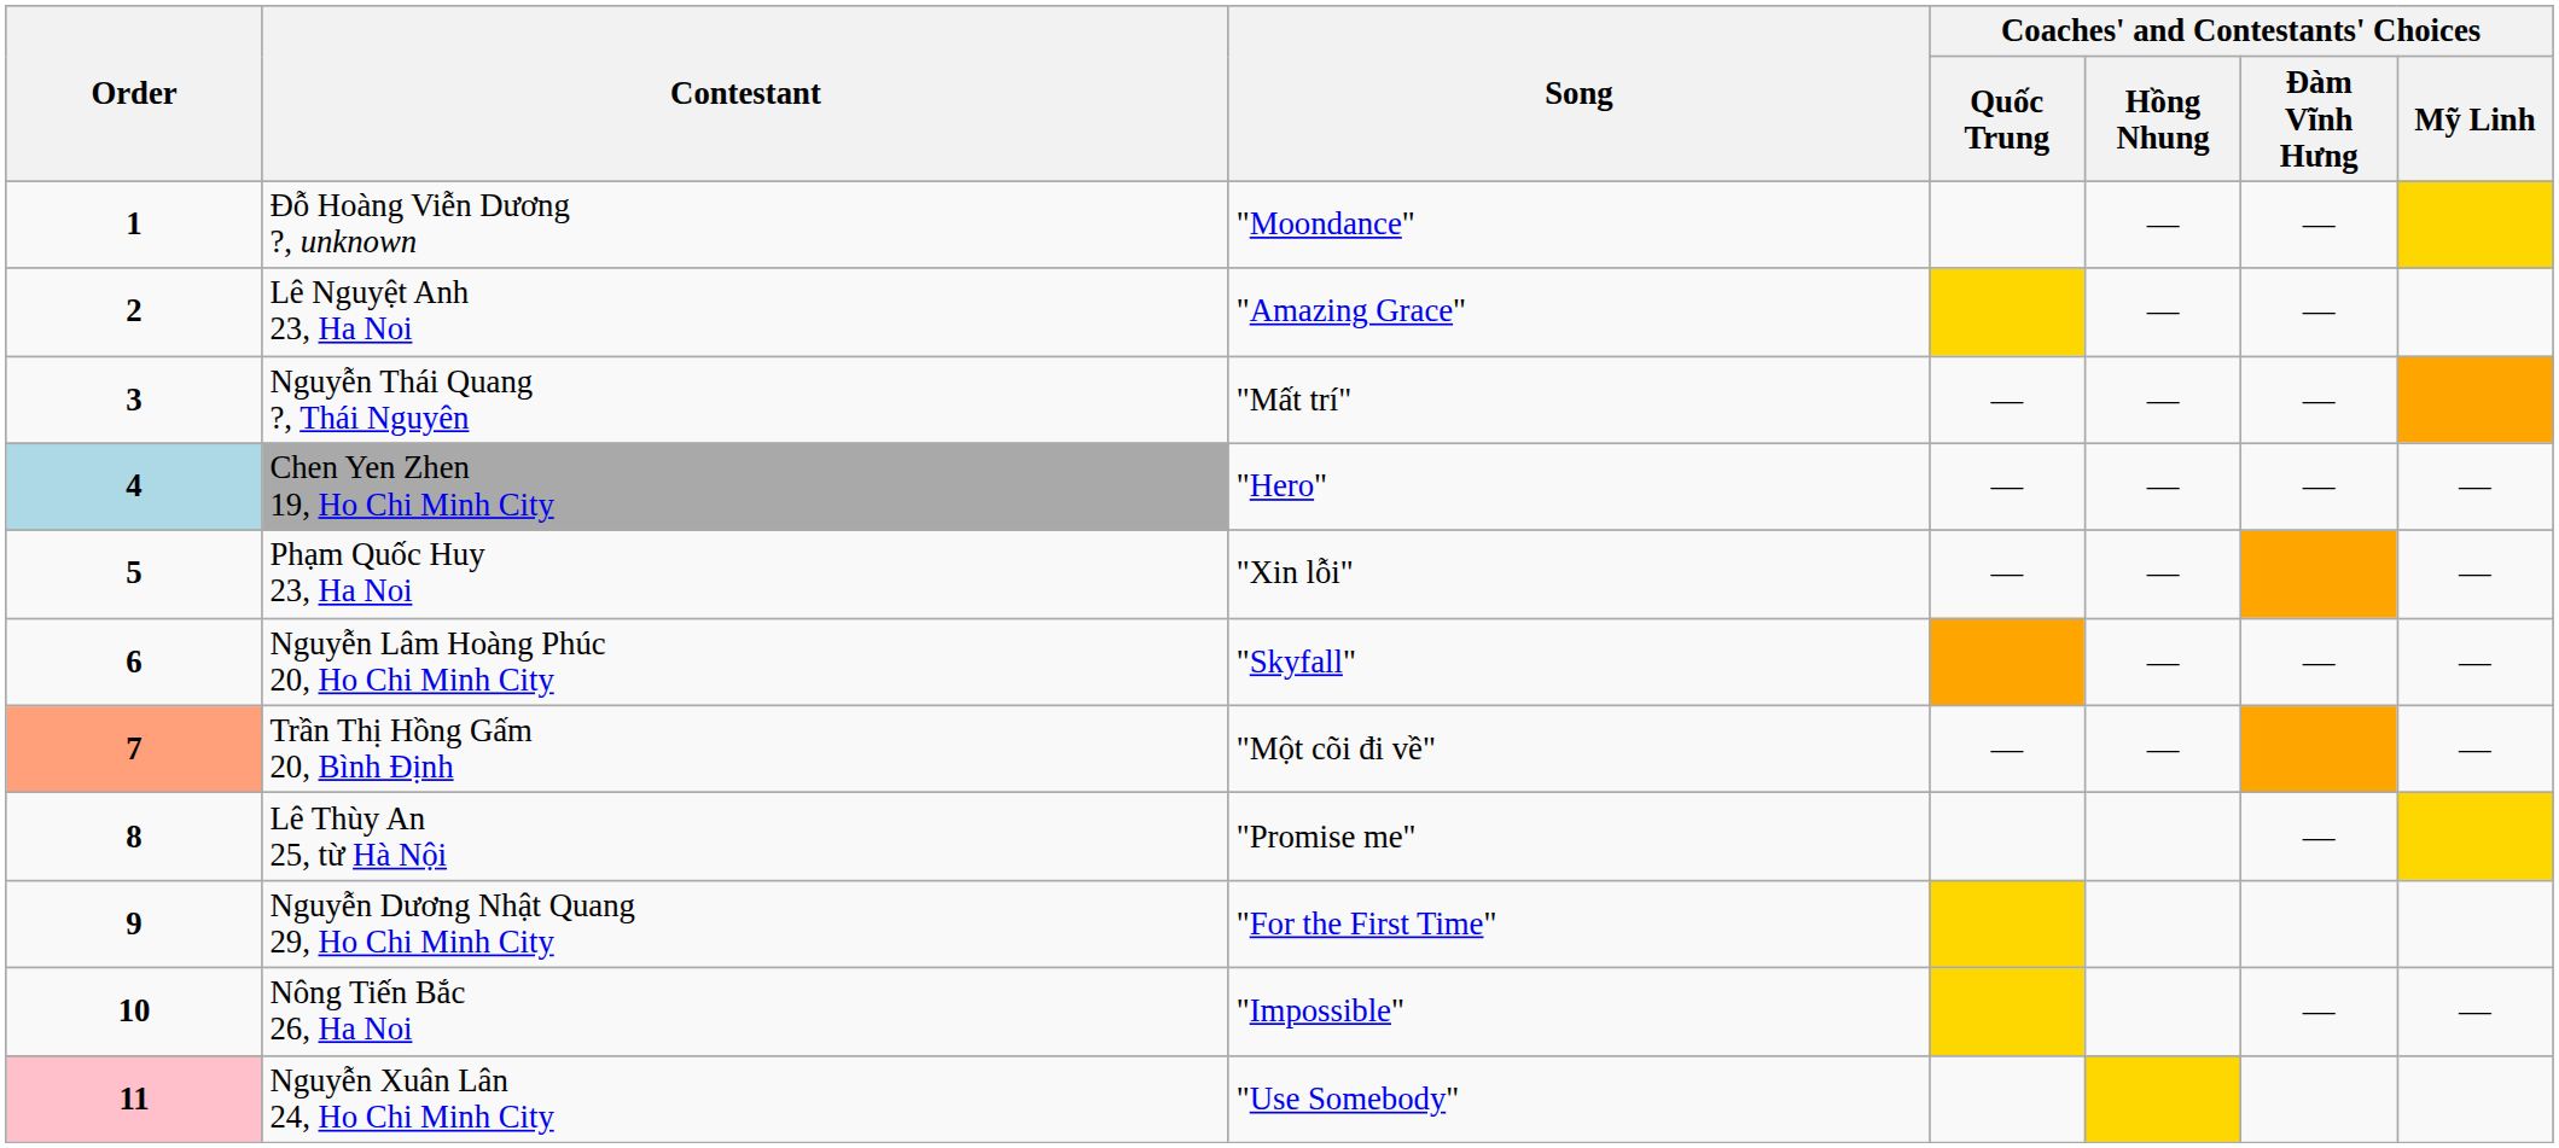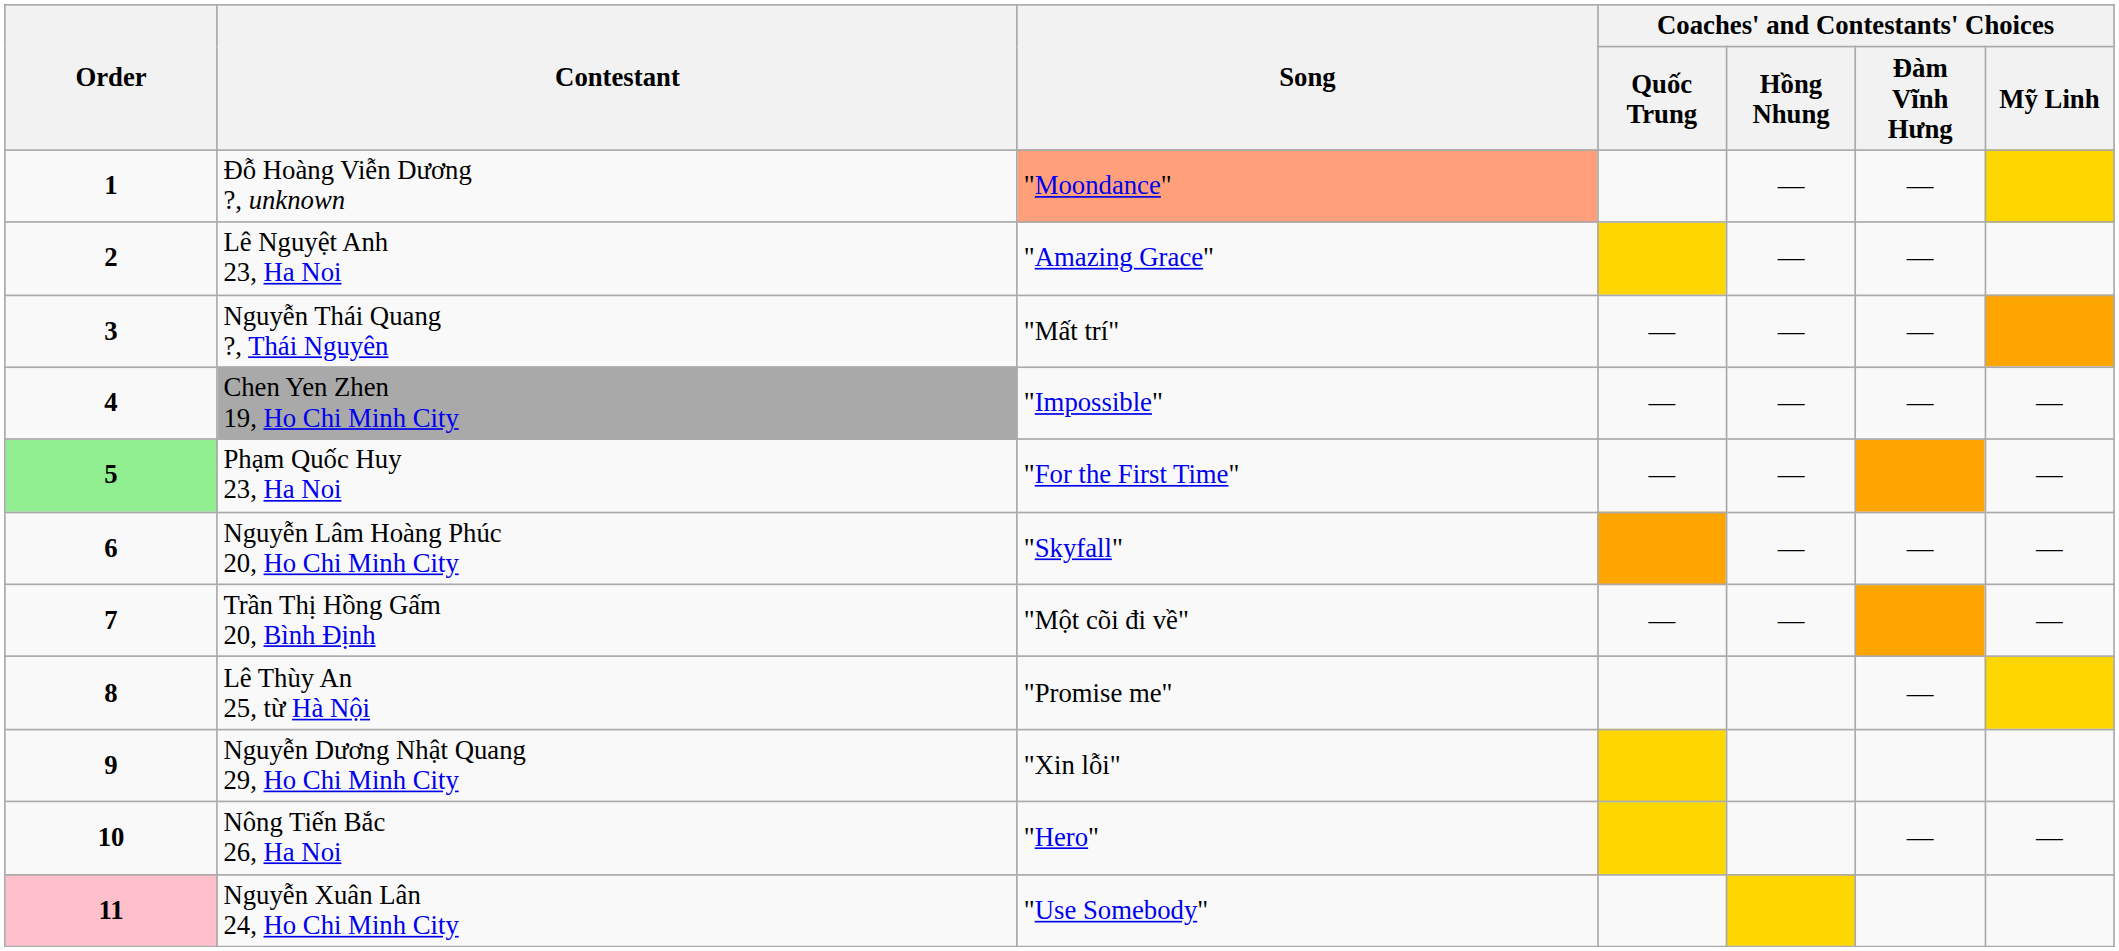 <table class="wikitable" style="width:100%;">
 <tr>
 <th rowspan=2>Order</th>
 <th rowspan=2>Contestant</th>
 <th rowspan=2>Song</th>
 <th colspan=4>Coaches' and Contestants' Choices</th>
 </tr>
 <tr>
 <th width="70">Quốc Trung</th>
 <th width="70">Hồng Nhung</th>
 <th width="70">Đàm Vĩnh Hưng</th>
 <th width="70">Mỹ Linh</th>
 </tr>
 <tr>
 <td align="center"><strong>1</strong></td>
 <td>Đỗ Hoàng Viễn Dương<br>?, <em>unknown</em></td>
-<td>"<a href='#'>Moondance</a>"</td>
+<td style="background: lightsalmon;">"<a href='#'>Moondance</a>"</td>
 <td style="text-align:center;"></td>
 <td align="center">—</td>
 <td align="center">—</td>
 <td style="background:gold;text-align:center;"></td>
 </tr>
 <tr>
 <td align="center"><strong>2</strong></td>
 <td>Lê Nguyệt Anh<br>23, <a href='#'>Ha Noi</a></td>
 <td>"<a href='#'>Amazing Grace</a>"</td>
 <td style="background:gold;text-align:center;"></td>
 <td align="center">—</td>
 <td align="center">—</td>
 <td style="text-align:center;"></td>
 </tr>
 <tr>
 <td align="center"><strong>3</strong></td>
 <td>Nguyễn Thái Quang<br>?, <a href='#'>Thái Nguyên</a></td>
 <td>"Mất trí"</td>
 <td align="center">—</td>
 <td align="center">—</td>
 <td align="center">—</td>
 <td style="background:orange;text-align:center;"></td>
 </tr>
 <tr>
-<td align="center" style="background: lightblue;"><strong>4</strong></td>
+<td align="center"><strong>4</strong></td>
 <td style="background:darkgray;text-align:left;">Chen Yen Zhen<br>19, <a href='#'>Ho Chi Minh City</a></td>
-<td>"<a href='#'>Hero</a>"</td>
+<td>"<a href='#'>Impossible</a>"</td>
 <td align="center">—</td>
 <td align="center">—</td>
 <td align="center">—</td>
 <td align="center">—</td>
 </tr>
 <tr>
-<td align="center"><strong>5</strong></td>
+<td align="center" style="background: lightgreen;"><strong>5</strong></td>
 <td>Phạm Quốc Huy<br>23, <a href='#'>Ha Noi</a></td>
-<td>"Xin lỗi"</td>
+<td>"<a href='#'>For the First Time</a>"</td>
 <td align="center">—</td>
 <td align="center">—</td>
 <td style="background:orange;text-align:center;"></td>
 <td align="center">—</td>
 </tr>
 <tr>
 <td align="center"><strong>6</strong></td>
 <td>Nguyễn Lâm Hoàng Phúc<br>20, <a href='#'>Ho Chi Minh City</a></td>
 <td>"<a href='#'>Skyfall</a>"</td>
 <td style="background:orange;text-align:center;"></td>
 <td align="center">—</td>
 <td align="center">—</td>
 <td align="center">—</td>
 </tr>
 <tr>
-<td align="center" style="background: lightsalmon;"><strong>7</strong></td>
+<td align="center"><strong>7</strong></td>
 <td>Trần Thị Hồng Gấm<br>20, <a href='#'>Bình Định</a></td>
 <td>"Một cõi đi về"</td>
 <td align="center">—</td>
 <td align="center">—</td>
 <td style="background:orange;text-align:center;"></td>
 <td align="center">—</td>
 </tr>
 <tr>
 <td align="center"><strong>8</strong></td>
 <td>Lê Thùy An<br>25, từ <a href='#'>Hà Nội</a></td>
 <td>"Promise me"</td>
 <td style="text-align:center;"></td>
 <td style="text-align:center;"></td>
 <td align="center">—</td>
 <td style="background:gold;text-align:center;"></td>
 </tr>
 <tr>
 <td align="center"><strong>9</strong></td>
 <td>Nguyễn Dương Nhật Quang<br>29, <a href='#'>Ho Chi Minh City</a></td>
-<td>"<a href='#'>For the First Time</a>"</td>
+<td>"Xin lỗi"</td>
 <td style="background:gold;text-align:center;"></td>
 <td style="text-align:center;"></td>
 <td style="text-align:center;"></td>
 <td style="text-align:center;"></td>
 </tr>
 <tr>
 <td align="center"><strong>10</strong></td>
 <td>Nông Tiến Bắc<br>26, <a href='#'>Ha Noi</a></td>
-<td>"<a href='#'>Impossible</a>"</td>
+<td>"<a href='#'>Hero</a>"</td>
 <td style="background:gold;text-align:center;"></td>
 <td style="text-align:center;"></td>
 <td align="center">—</td>
 <td align="center">—</td>
 </tr>
 <tr>
 <td align="center" style="background: pink;"><strong>11</strong></td>
 <td>Nguyễn Xuân Lân<br>24, <a href='#'>Ho Chi Minh City</a></td>
 <td>"<a href='#'>Use Somebody</a>"</td>
 <td style="text-align:center;"></td>
 <td style="background:gold;text-align:center;"></td>
 <td style="text-align:center;"></td>
 <td style="text-align:center;"></td>
 </tr>
 <tr>
 </tr>
 </table>
